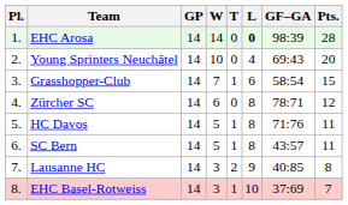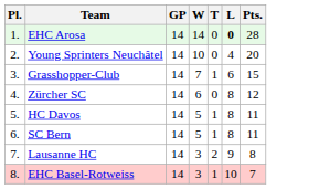 <table class="wikitable">
 <tr>
 <th>Pl.</th>
 <th>Team</th>
 <th>GP</th>
 <th>W</th>
 <th>T</th>
 <th>L</th>
-<th>GF–GA</th>
 <th>Pts.</th>
 </tr>
 <tr align="center " bgcolor="#e6fae6">
 <td>1.</td>
 <td align="left"><a href='#'>EHC Arosa</a></td>
 <td>14</td>
 <td>14</td>
 <td>0</td>
 <td><strong>0</strong></td>
-<td>98:39</td>
 <td>28</td>
 </tr>
 <tr align="center "  bgcolor="#FFFFFF">
 <td>2.</td>
 <td align="left"><a href='#'>Young Sprinters Neuchâtel</a></td>
 <td>14</td>
 <td>10</td>
 <td>0</td>
 <td>4</td>
-<td>69:43</td>
 <td>20</td>
 </tr>
 <tr align="center "  bgcolor="#FFFFFF">
 <td>3.</td>
 <td align="left"><a href='#'>Grasshopper-Club</a></td>
 <td>14</td>
 <td>7</td>
 <td>1</td>
 <td>6</td>
-<td>58:54</td>
 <td>15</td>
 </tr>
 <tr align="center "  bgcolor="#FFFFFF">
 <td>4.</td>
 <td align="left"><a href='#'>Zürcher SC</a></td>
 <td>14</td>
 <td>6</td>
 <td>0</td>
 <td>8</td>
-<td>78:71</td>
 <td>12</td>
 </tr>
 <tr align="center " bgcolor="#FFFFFF">
 <td>5.</td>
 <td align="left"><a href='#'>HC Davos</a></td>
 <td>14</td>
 <td>5</td>
 <td>1</td>
 <td>8</td>
-<td>71:76</td>
 <td>11</td>
 </tr>
 <tr align="center "  bgcolor="#FFFFFF">
 <td>6.</td>
 <td align="left"><a href='#'>SC Bern</a></td>
 <td>14</td>
 <td>5</td>
 <td>1</td>
 <td>8</td>
-<td>43:57</td>
 <td>11</td>
 </tr>
 <tr align="center "  bgcolor="#FFFFFF">
 <td>7.</td>
 <td align="left"><a href='#'>Lausanne HC</a></td>
 <td>14</td>
 <td>3</td>
 <td>2</td>
 <td>9</td>
-<td>40:85</td>
 <td>8</td>
 </tr>
 <tr align="center "  bgcolor="#ffcccc">
 <td>8.</td>
 <td align="left"><a href='#'>EHC Basel-Rotweiss</a></td>
 <td>14</td>
 <td>3</td>
 <td>1</td>
 <td>10</td>
-<td>37:69</td>
 <td>7</td>
 </tr>
 </table>
